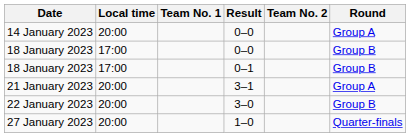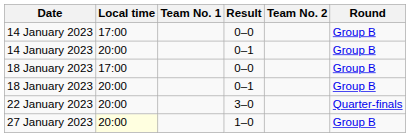 <table class="wikitable sortable" style="text-align:left;">
 <tr>
 <th>Date</th>
 <th>Local time</th>
 <th>Team No. 1</th>
 <th>Result</th>
 <th>Team No. 2</th>
 <th>Round</th>
 </tr>
 <tr>
 <td>14 January 2023</td>
-<td>20:00</td>
+<td>17:00</td>
 <td></td>
 <td style="text-align:center;">0–0</td>
 <td></td>
-<td><a href='#'>Group A</a></td>
+<td><a href='#'>Group B</a></td>
+</tr>
+<tr>
+<td>14 January 2023</td>
+<td>20:00</td>
+<td></td>
+<td style="text-align:center;">0–1</td>
+<td></td>
+<td><a href='#'>Group B</a></td>
 </tr>
 <tr>
 <td>18 January 2023</td>
 <td>17:00</td>
 <td></td>
 <td style="text-align:center;">0–0</td>
 <td></td>
 <td><a href='#'>Group B</a></td>
 </tr>
 <tr>
 <td>18 January 2023</td>
-<td>17:00</td>
+<td>20:00</td>
 <td></td>
 <td style="text-align:center;">0–1</td>
 <td></td>
 <td><a href='#'>Group B</a></td>
-</tr>
-<tr>
-<td>21 January 2023</td>
-<td>20:00</td>
-<td></td>
-<td style="text-align:center;">3–1</td>
-<td></td>
-<td><a href='#'>Group A</a></td>
 </tr>
 <tr>
 <td>22 January 2023</td>
 <td>20:00</td>
 <td></td>
 <td style="text-align:center;">3–0</td>
 <td></td>
-<td><a href='#'>Group B</a></td>
+<td><a href='#'>Quarter-finals</a></td>
 </tr>
 <tr>
 <td>27 January 2023</td>
-<td>20:00</td>
+<td style="background: lightyellow;">20:00</td>
 <td></td>
 <td style="text-align:center;">1–0</td>
 <td></td>
-<td><a href='#'>Quarter-finals</a></td>
+<td><a href='#'>Group B</a></td>
 </tr>
 </table>
